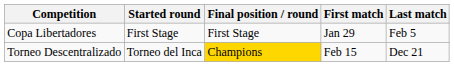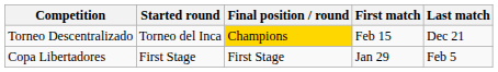 <table class="wikitable">
 <tr>
 <th>Competition</th>
 <th><strong>Started round</strong></th>
 <th><strong>Final position / round</strong></th>
 <th><strong>First match</strong></th>
 <th><strong>Last match</strong></th>
 </tr>
 <tr>
+<td>Torneo Descentralizado</td>
+<td>Torneo del Inca</td>
+<td bgcolor=gold>Champions</td>
+<td>Feb 15</td>
+<td>Dec 21</td>
+</tr>
+<tr>
 <td>Copa Libertadores</td>
 <td>First Stage</td>
 <td>First Stage</td>
 <td>Jan 29</td>
 <td>Feb 5</td>
 </tr>
-<tr>
-<td>Torneo Descentralizado</td>
-<td>Torneo del Inca</td>
-<td bgcolor=gold>Champions</td>
-<td>Feb 15</td>
-<td>Dec 21</td>
-</tr>
 </table>
